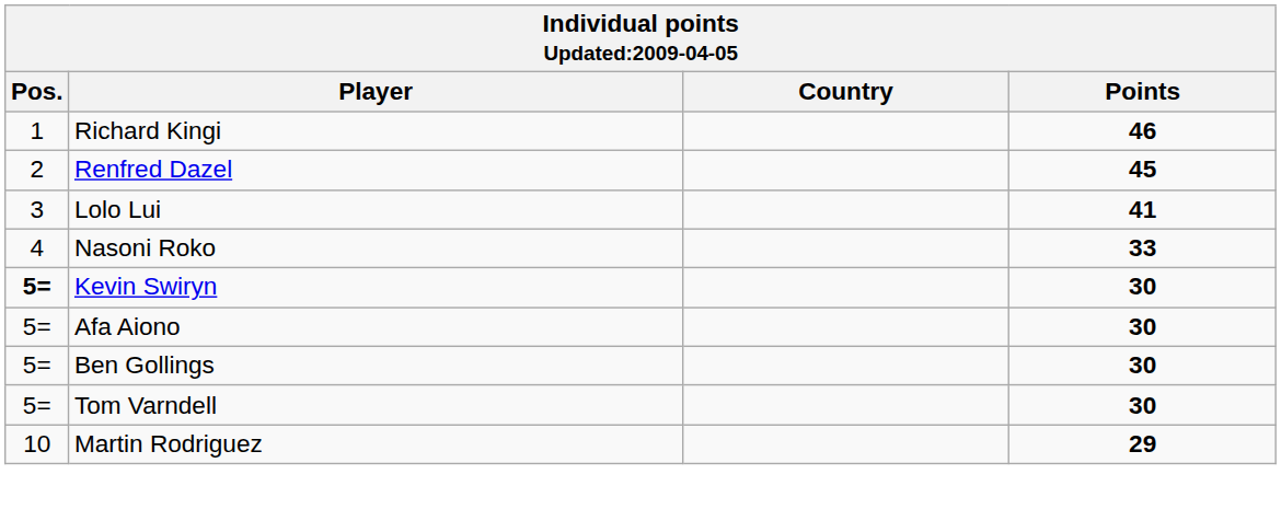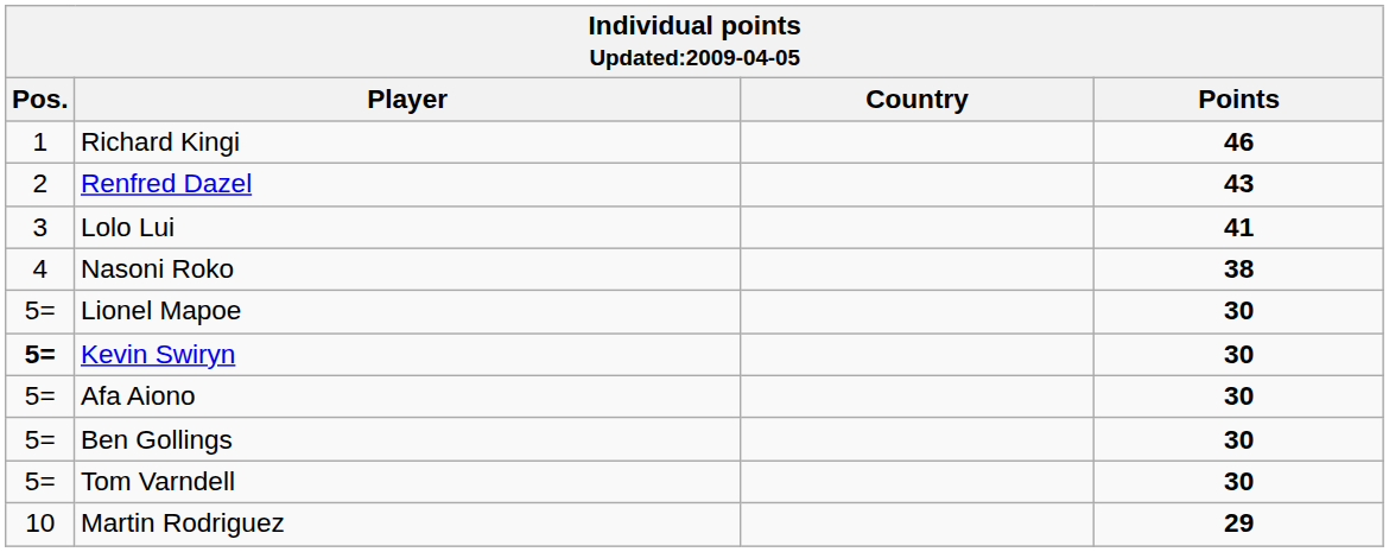 <table class="wikitable" style="text-align:left">
 <tr bgcolor="#efefef">
 <th colspan=4 style="border-right:0px;";>Individual points <br><small>Updated:2009-04-05</small></th>
 </tr>
 <tr bgcolor="#efefef">
 <th width=5%>Pos.</th>
 <th>Player</th>
 <th>Country</th>
 <th>Points</th>
 </tr>
 <tr>
 <td align=center>1</td>
 <td align=left>Richard Kingi</td>
 <td></td>
 <td align=center><strong>46</strong></td>
 </tr>
 <tr>
 <td align=center>2</td>
 <td align=left><a href='#'>Renfred Dazel</a></td>
 <td></td>
-<td align=center><strong>45</strong></td>
+<td align=center><strong>43</strong></td>
 </tr>
 <tr>
 <td align=center>3</td>
 <td align=left>Lolo Lui</td>
 <td></td>
 <td align=center><strong>41</strong></td>
 </tr>
 <tr>
 <td align=center>4</td>
 <td align=left>Nasoni Roko</td>
 <td></td>
-<td align=center><strong>33</strong></td>
+<td align=center><strong>38</strong></td>
+</tr>
+<tr>
+<td align=center>5=</td>
+<td align=left>Lionel Mapoe</td>
+<td></td>
+<td align=center><strong>30</strong></td>
 </tr>
 <tr>
 <td align=center><strong>5=</strong></td>
 <td align=left><a href='#'>Kevin Swiryn</a></td>
 <td></td>
 <td align=center><strong>30</strong></td>
 </tr>
 <tr>
 <td align=center>5=</td>
 <td align=left>Afa Aiono</td>
 <td></td>
 <td align=center><strong>30</strong></td>
 </tr>
 <tr>
 <td align=center>5=</td>
 <td align=left>Ben Gollings</td>
 <td></td>
 <td align=center><strong>30</strong></td>
 </tr>
 <tr>
 <td align=center>5=</td>
 <td align=left>Tom Varndell</td>
 <td></td>
 <td align=center><strong>30</strong></td>
 </tr>
 <tr>
 <td align=center>10</td>
 <td align=left>Martin Rodriguez</td>
 <td></td>
 <td align=center><strong>29</strong></td>
 </tr>
 </table>
